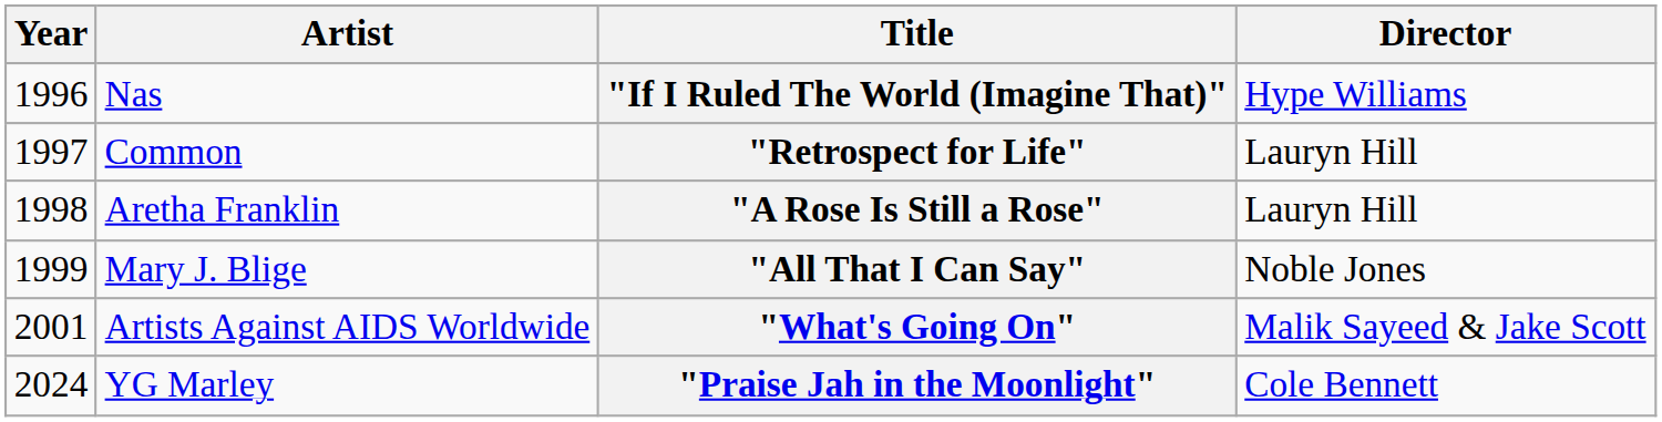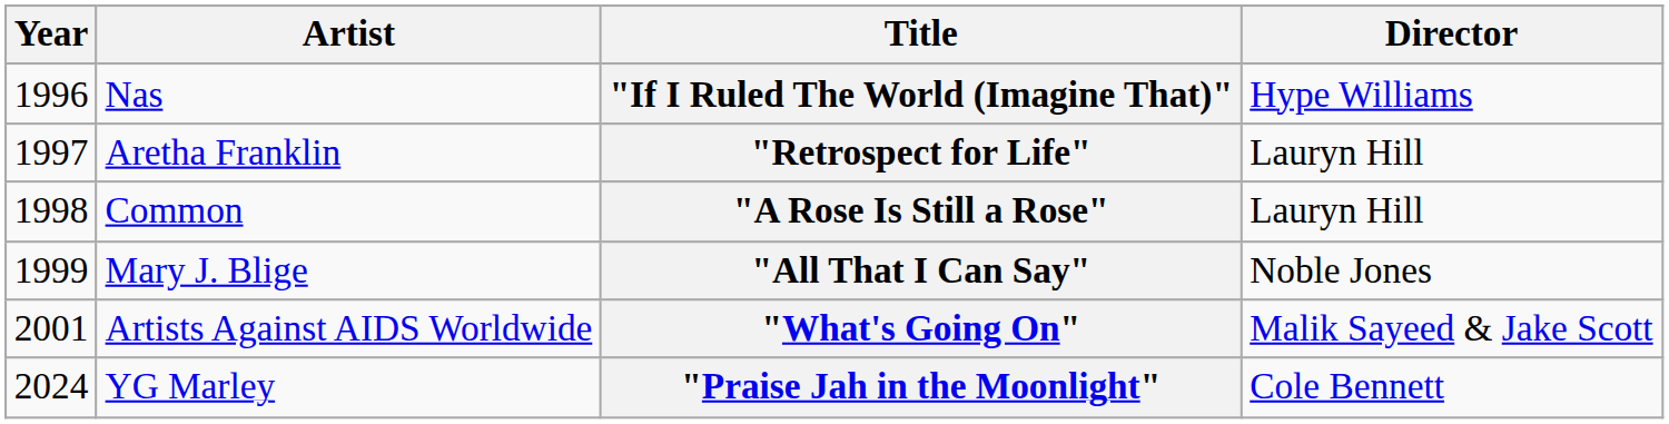 <table class="wikitable plainrowheaders">
 <tr>
 <th scope="col" style="">Year</th>
 <th scope="col" style="">Artist</th>
 <th scope="col" style="">Title</th>
 <th scope="col" style="">Director</th>
 </tr>
 <tr>
 <td style="text-align:center;">1996</td>
 <td><a href='#'>Nas</a></td>
 <th scope="row">"If I Ruled The World (Imagine That)"</th>
 <td><a href='#'>Hype Williams</a></td>
 </tr>
 <tr>
 <td style="text-align:center;">1997</td>
-<td><a href='#'>Common</a></td>
+<td><a href='#'>Aretha Franklin</a></td>
 <th scope="row">"Retrospect for Life"</th>
 <td>Lauryn Hill</td>
 </tr>
 <tr>
 <td style="text-align:center;">1998</td>
-<td><a href='#'>Aretha Franklin</a></td>
+<td><a href='#'>Common</a></td>
 <th scope="row">"A Rose Is Still a Rose"</th>
 <td>Lauryn Hill</td>
 </tr>
 <tr>
 <td>1999</td>
 <td><a href='#'>Mary J. Blige</a></td>
 <th scope="row">"All That I Can Say"</th>
 <td>Noble Jones</td>
 </tr>
 <tr>
 <td style="text-align:center;">2001</td>
 <td><a href='#'>Artists Against AIDS Worldwide</a></td>
 <th scope="row">"<a href='#'>What's Going On</a>"</th>
 <td><a href='#'>Malik Sayeed</a> & <a href='#'>Jake Scott</a></td>
 </tr>
 <tr>
 <td style="text-align:center;">2024</td>
 <td><a href='#'>YG Marley</a></td>
 <th scope="row">"<a href='#'>Praise Jah in the Moonlight</a>"</th>
 <td><a href='#'>Cole Bennett</a></td>
 </tr>
 </table>
